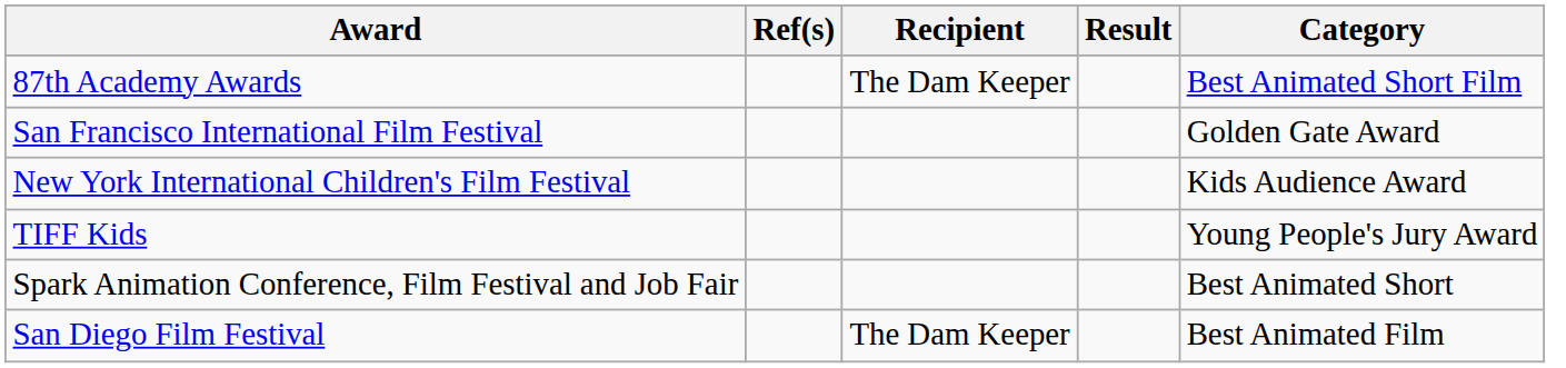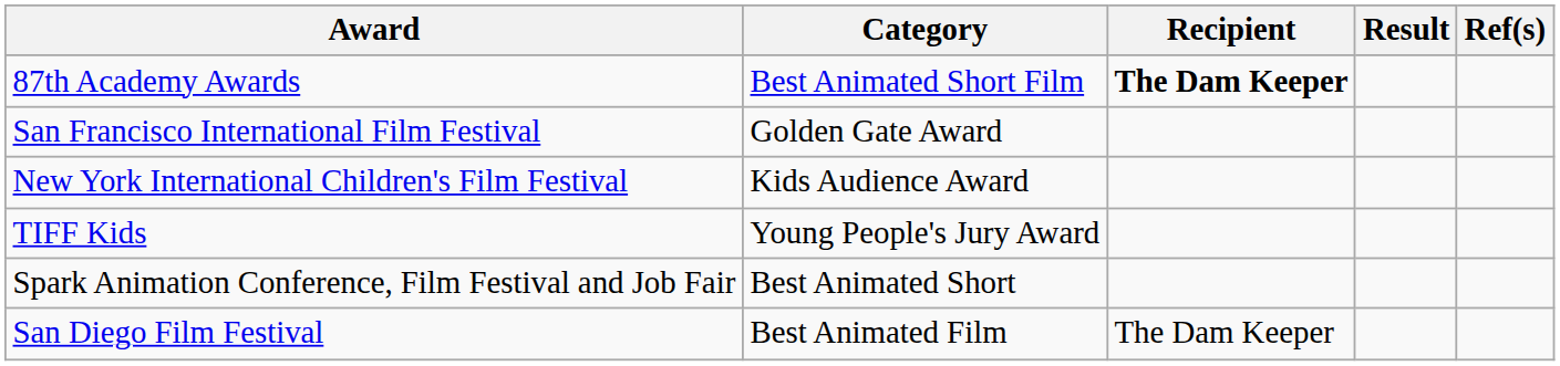 <table class="wikitable">
 <tr>
 <th>Award</th>
-<th>Ref(s)</th>
+<th>Category</th>
 <th>Recipient</th>
 <th>Result</th>
-<th>Category</th>
+<th>Ref(s)</th>
 </tr>
 <tr>
 <td><a href='#'>87th Academy Awards</a></td>
+<td><a href='#'>Best Animated Short Film</a></td>
+<td><strong>The Dam Keeper</strong></td>
 <td></td>
-<td>The Dam Keeper</td>
 <td></td>
-<td><a href='#'>Best Animated Short Film</a></td>
 </tr>
 <tr>
 <td><a href='#'>San Francisco International Film Festival</a></td>
+<td>Golden Gate Award</td>
 <td></td>
 <td></td>
 <td></td>
-<td>Golden Gate Award</td>
 </tr>
 <tr>
 <td><a href='#'>New York International Children's Film Festival</a></td>
+<td>Kids Audience Award</td>
 <td></td>
 <td></td>
 <td></td>
-<td>Kids Audience Award</td>
 </tr>
 <tr>
 <td><a href='#'>TIFF Kids</a></td>
+<td>Young People's Jury Award</td>
 <td></td>
 <td></td>
 <td></td>
-<td>Young People's Jury Award</td>
 </tr>
 <tr>
 <td>Spark Animation Conference, Film Festival and Job Fair</td>
+<td>Best Animated Short</td>
 <td></td>
 <td></td>
 <td></td>
-<td>Best Animated Short</td>
 </tr>
 <tr>
 <td><a href='#'>San Diego Film Festival</a></td>
-<td></td>
+<td>Best Animated Film</td>
 <td>The Dam Keeper</td>
 <td></td>
-<td>Best Animated Film</td>
+<td></td>
 </tr>
 </table>
